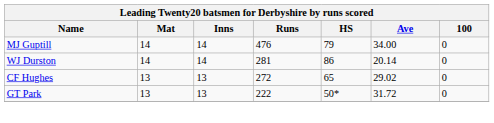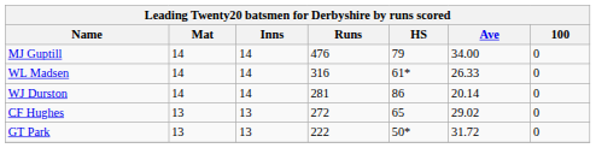 <table class="wikitable" width="60%">
 <tr bgcolor="#efefef">
 <th colspan=7>Leading Twenty20 batsmen for Derbyshire by runs scored</th>
 </tr>
 <tr bgcolor="#efefef">
 <th>Name</th>
 <th>Mat</th>
 <th>Inns</th>
 <th>Runs</th>
 <th>HS</th>
 <th><a href='#'>Ave</a></th>
 <th>100</th>
 </tr>
 <tr>
 <td><a href='#'>MJ Guptill</a></td>
 <td>14</td>
 <td>14</td>
 <td>476</td>
 <td>79</td>
 <td>34.00</td>
+<td>0</td>
+</tr>
+<tr>
+<td><a href='#'>WL Madsen</a></td>
+<td>14</td>
+<td>14</td>
+<td>316</td>
+<td>61*</td>
+<td>26.33</td>
 <td>0</td>
 </tr>
 <tr>
 <td><a href='#'>WJ Durston</a></td>
 <td>14</td>
 <td>14</td>
 <td>281</td>
 <td>86</td>
 <td>20.14</td>
 <td>0</td>
 </tr>
 <tr>
 <td><a href='#'>CF Hughes</a></td>
 <td>13</td>
 <td>13</td>
 <td>272</td>
 <td>65</td>
 <td>29.02</td>
 <td>0</td>
 </tr>
 <tr>
 <td><a href='#'>GT Park</a></td>
 <td>13</td>
 <td>13</td>
 <td>222</td>
 <td>50*</td>
 <td>31.72</td>
 <td>0</td>
 </tr>
 <tr>
 </tr>
 </table>
